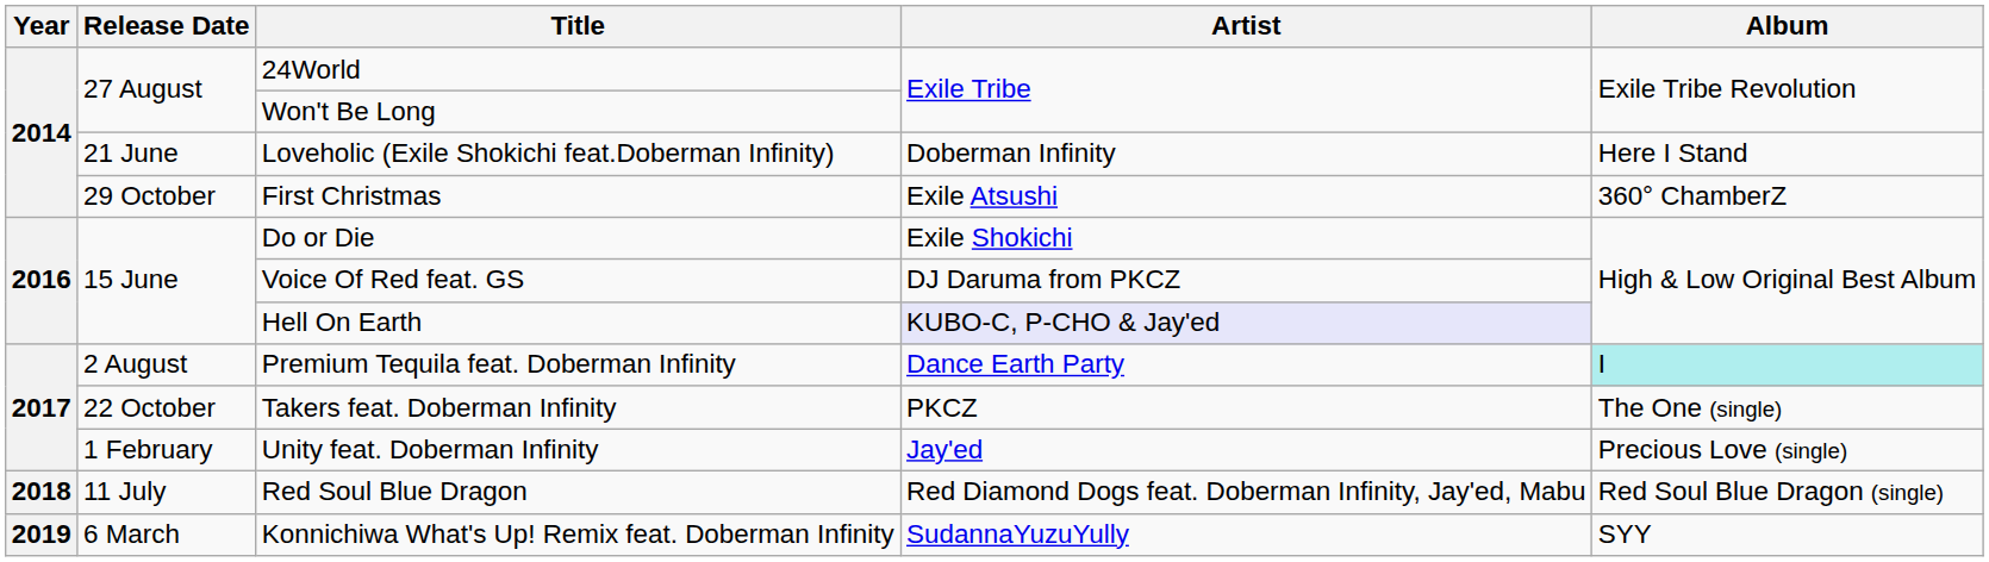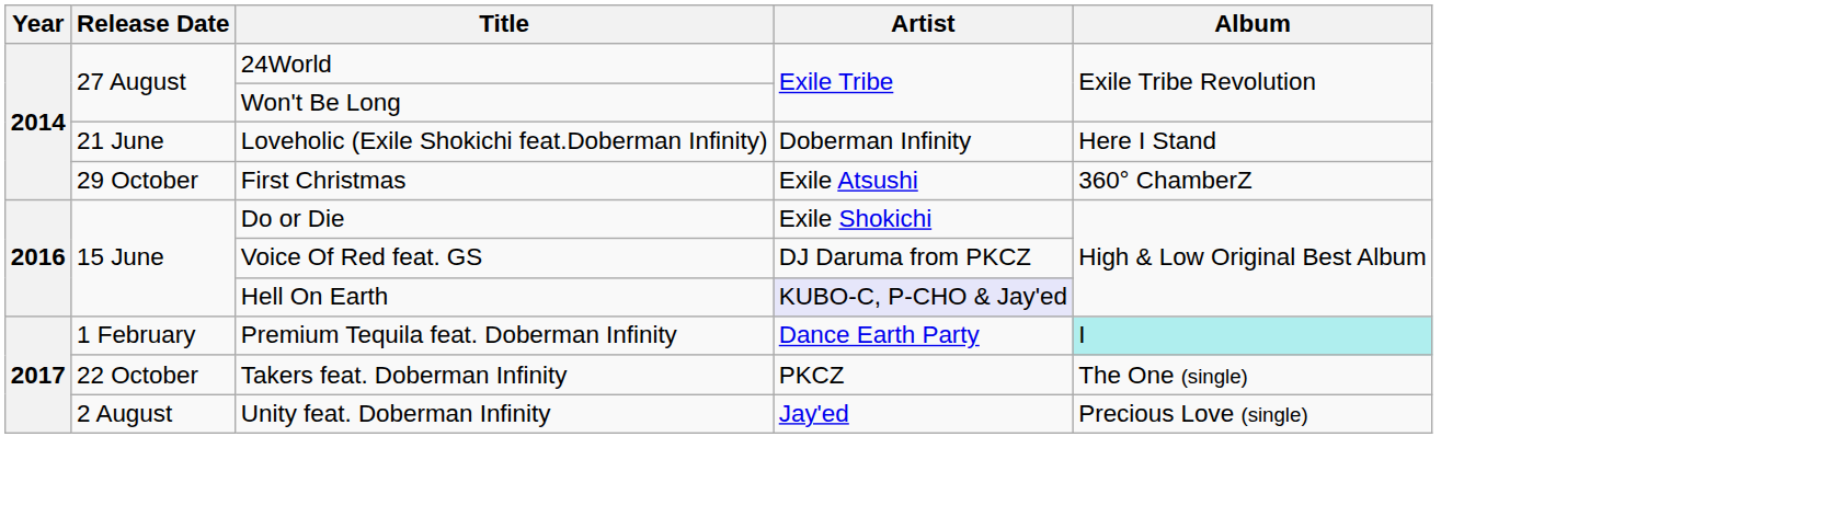 <table class="wikitable">
 <tr>
 <th>Year</th>
 <th>Release Date</th>
 <th>Title</th>
 <th>Artist</th>
 <th>Album</th>
 </tr>
 <tr>
 <th rowspan="4">2014</th>
 <td rowspan="2">27 August</td>
 <td>24World</td>
 <td rowspan="2"><a href='#'>Exile Tribe</a></td>
 <td rowspan="2">Exile Tribe Revolution</td>
 </tr>
 <tr>
 <td>Won't Be Long</td>
 </tr>
 <tr>
 <td>21 June</td>
 <td>Loveholic (Exile Shokichi feat.Doberman Infinity)</td>
 <td>Doberman Infinity</td>
 <td>Here I Stand</td>
 </tr>
 <tr>
 <td>29 October</td>
 <td>First Christmas</td>
 <td>Exile <a href='#'>Atsushi</a></td>
 <td>360° ChamberZ</td>
 </tr>
 <tr>
 <th rowspan="3">2016</th>
 <td rowspan="3">15 June</td>
 <td>Do or Die</td>
 <td>Exile <a href='#'>Shokichi</a></td>
 <td rowspan="3">High & Low Original Best Album</td>
 </tr>
 <tr>
 <td>Voice Of Red feat. GS</td>
 <td>DJ Daruma from PKCZ</td>
 </tr>
 <tr>
 <td>Hell On Earth</td>
 <td style="background: lavender;">KUBO-C, P-CHO & Jay'ed</td>
 </tr>
 <tr>
 <th rowspan="3">2017</th>
-<td>2 August</td>
+<td>1 February</td>
 <td>Premium Tequila feat. Doberman Infinity</td>
 <td><a href='#'>Dance Earth Party</a></td>
 <td style="background: paleturquoise;">I</td>
 </tr>
 <tr>
 <td>22 October</td>
 <td>Takers feat. Doberman Infinity</td>
 <td>PKCZ</td>
 <td>The One <small>(single)</small></td>
 </tr>
 <tr>
-<td>1 February</td>
+<td>2 August</td>
 <td>Unity feat. Doberman Infinity</td>
 <td><a href='#'>Jay'ed</a></td>
 <td>Precious Love <small>(single)</small></td>
 </tr>
-<tr>
-<th>2018</th>
-<td>11 July</td>
-<td>Red Soul Blue Dragon</td>
-<td>Red Diamond Dogs feat. Doberman Infinity, Jay'ed, Mabu</td>
-<td>Red Soul Blue Dragon <small>(single)</small></td>
-</tr>
-<tr>
-<th>2019</th>
-<td>6 March</td>
-<td>Konnichiwa What's Up! Remix feat. Doberman Infinity</td>
-<td><a href='#'>SudannaYuzuYully</a></td>
-<td>SYY</td>
-</tr>
 </table>
